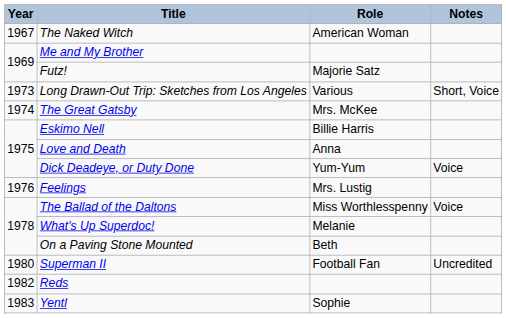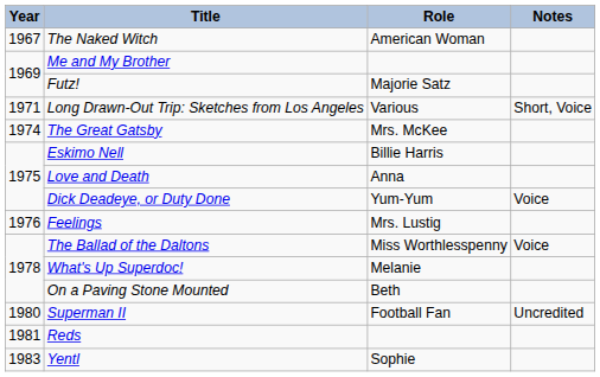 <table class="wikitable">
 <tr style="text-align:center;">
 <th style="background:#B0C4DE;">Year</th>
 <th style="background:#B0C4DE;">Title</th>
 <th style="background:#B0C4DE;">Role</th>
 <th style="background:#B0C4DE;">Notes</th>
 </tr>
 <tr>
 <td>1967</td>
 <td><em>The Naked Witch</em></td>
 <td>American Woman</td>
 <td></td>
 </tr>
 <tr>
 <td rowspan=2>1969</td>
 <td><em><a href='#'>Me and My Brother</a></em></td>
 <td></td>
 <td></td>
 </tr>
 <tr>
 <td><em>Futz!</em></td>
 <td>Majorie Satz</td>
 <td></td>
 </tr>
 <tr>
-<td>1973</td>
+<td>1971</td>
 <td><em>Long Drawn-Out Trip: Sketches from Los Angeles</em></td>
 <td>Various</td>
 <td>Short, Voice</td>
 </tr>
 <tr>
 <td>1974</td>
 <td><em><a href='#'>The Great Gatsby</a></em></td>
 <td>Mrs. McKee</td>
 <td></td>
 </tr>
 <tr>
 <td rowspan=3>1975</td>
 <td><em><a href='#'>Eskimo Nell</a></em></td>
 <td>Billie Harris</td>
 <td></td>
 </tr>
 <tr>
 <td><em><a href='#'>Love and Death</a></em></td>
 <td>Anna</td>
 <td></td>
 </tr>
 <tr>
 <td><em><a href='#'>Dick Deadeye, or Duty Done</a></em></td>
 <td>Yum-Yum</td>
 <td>Voice</td>
 </tr>
 <tr>
 <td>1976</td>
 <td><em><a href='#'>Feelings</a></em></td>
 <td>Mrs. Lustig</td>
 <td></td>
 </tr>
 <tr>
 <td rowspan=3>1978</td>
 <td><em><a href='#'>The Ballad of the Daltons</a></em></td>
 <td>Miss Worthlesspenny</td>
 <td>Voice</td>
 </tr>
 <tr>
 <td><em><a href='#'>What's Up Superdoc!</a></em></td>
 <td>Melanie</td>
 <td></td>
 </tr>
 <tr>
 <td><em>On a Paving Stone Mounted</em></td>
 <td>Beth</td>
 <td></td>
 </tr>
 <tr>
 <td>1980</td>
 <td><em><a href='#'>Superman II</a></em></td>
 <td>Football Fan</td>
 <td>Uncredited</td>
 </tr>
 <tr>
-<td>1982</td>
+<td>1981</td>
 <td><em><a href='#'>Reds</a></em></td>
 <td></td>
 <td></td>
 </tr>
 <tr>
 <td>1983</td>
 <td><em><a href='#'>Yentl</a></em></td>
 <td>Sophie</td>
 <td></td>
 </tr>
 </table>
